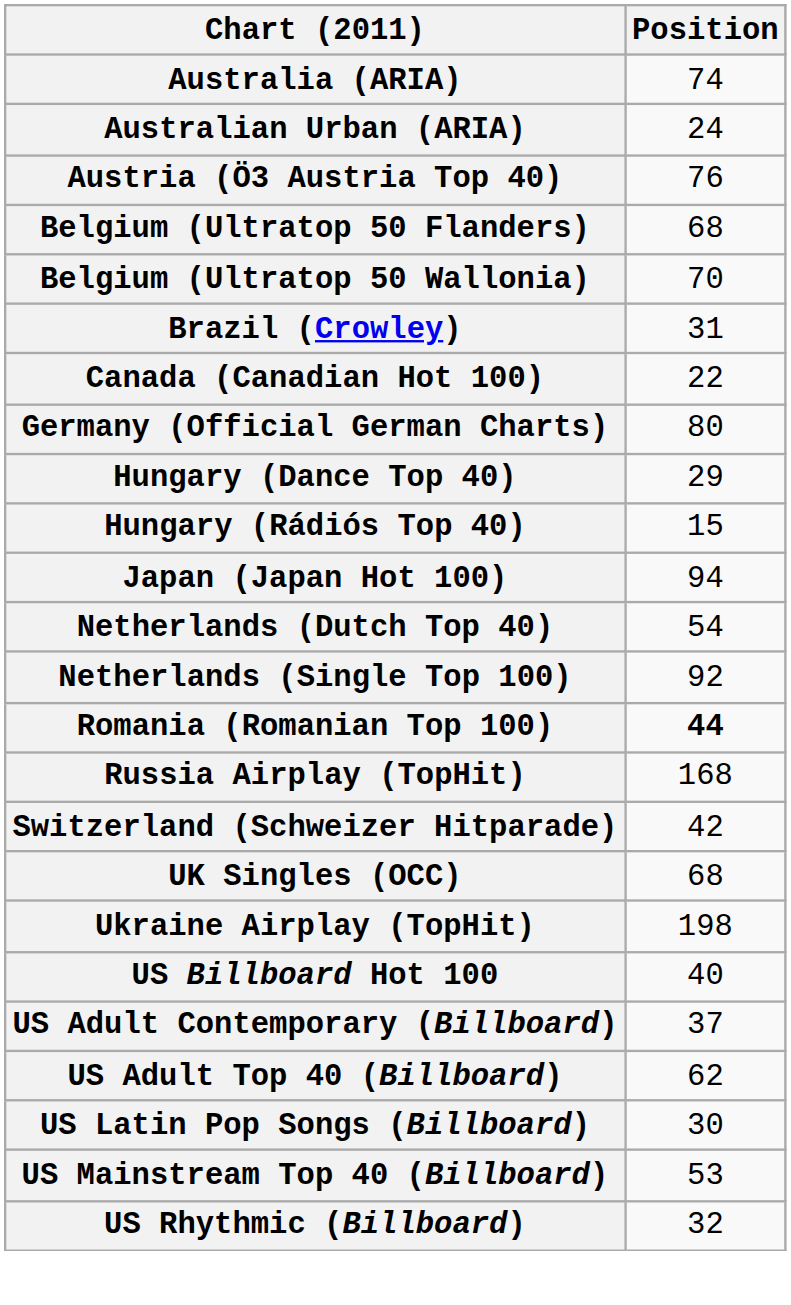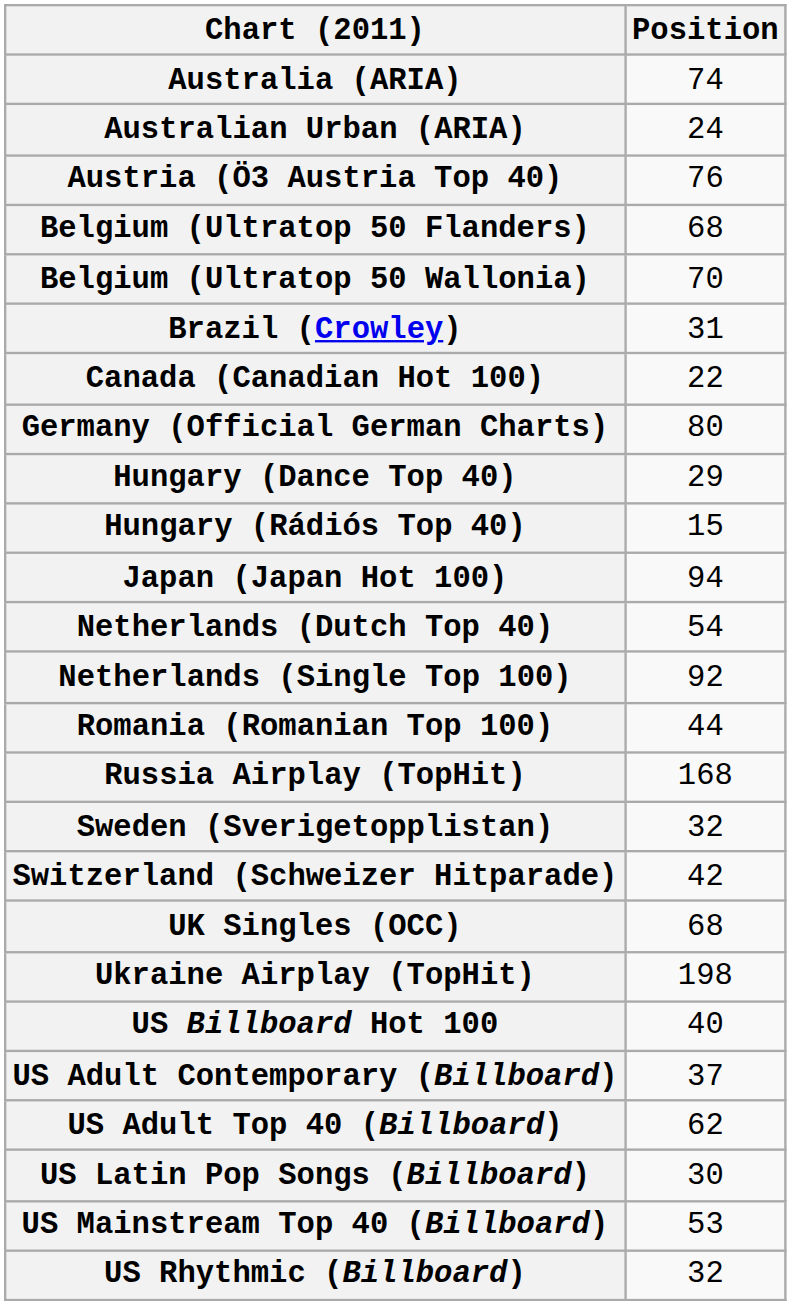 <table class="wikitable plainrowheaders sortable" style="text-align:center">
 <tr>
 <th scope="col">Chart (2011)</th>
 <th scope="col">Position</th>
 </tr>
 <tr>
 <th scope="row">Australia (ARIA)</th>
 <td>74</td>
 </tr>
 <tr>
 <th scope="row">Australian Urban (ARIA)</th>
 <td>24</td>
 </tr>
 <tr>
 <th scope="row">Austria (Ö3 Austria Top 40)</th>
 <td>76</td>
 </tr>
 <tr>
 <th scope="row">Belgium (Ultratop 50 Flanders)</th>
 <td>68</td>
 </tr>
 <tr>
 <th scope="row">Belgium (Ultratop 50 Wallonia)</th>
 <td>70</td>
 </tr>
 <tr>
 <th scope="row">Brazil (<a href='#'>Crowley</a>)</th>
 <td>31</td>
 </tr>
 <tr>
 <th scope="row">Canada (Canadian Hot 100)</th>
 <td>22</td>
 </tr>
 <tr>
 <th scope="row">Germany (Official German Charts)</th>
 <td>80</td>
 </tr>
 <tr>
 <th scope="row">Hungary (Dance Top 40)</th>
 <td>29</td>
 </tr>
 <tr>
 <th scope="row">Hungary (Rádiós Top 40)</th>
 <td>15</td>
 </tr>
 <tr>
 <th scope="row">Japan (Japan Hot 100)</th>
 <td>94</td>
 </tr>
 <tr>
 <th scope="row">Netherlands (Dutch Top 40)</th>
 <td>54</td>
 </tr>
 <tr>
 <th scope="row">Netherlands (Single Top 100)</th>
 <td>92</td>
 </tr>
 <tr>
 <th scope="row">Romania (Romanian Top 100)</th>
-<td><strong>44</strong></td>
+<td>44</td>
 </tr>
 <tr>
 <th scope="row">Russia Airplay (TopHit)</th>
 <td>168</td>
+</tr>
+<tr>
+<th scope="row">Sweden (Sverigetopplistan)</th>
+<td>32</td>
 </tr>
 <tr>
 <th scope="row">Switzerland (Schweizer Hitparade)</th>
 <td>42</td>
 </tr>
 <tr>
 <th scope="row">UK Singles (OCC)</th>
 <td>68</td>
 </tr>
 <tr>
 <th scope="row">Ukraine Airplay (TopHit)</th>
 <td>198</td>
 </tr>
 <tr>
 <th scope="row">US <em>Billboard</em> Hot 100</th>
 <td>40</td>
 </tr>
 <tr>
 <th scope="row">US Adult Contemporary (<em>Billboard</em>)</th>
 <td>37</td>
 </tr>
 <tr>
 <th scope="row">US Adult Top 40 (<em>Billboard</em>)</th>
 <td>62</td>
 </tr>
 <tr>
 <th scope="row">US Latin Pop Songs (<em>Billboard</em>)</th>
 <td>30</td>
 </tr>
 <tr>
 <th scope="row">US Mainstream Top 40 (<em>Billboard</em>)</th>
 <td>53</td>
 </tr>
 <tr>
 <th scope="row">US Rhythmic (<em>Billboard</em>)</th>
 <td>32</td>
 </tr>
 </table>
